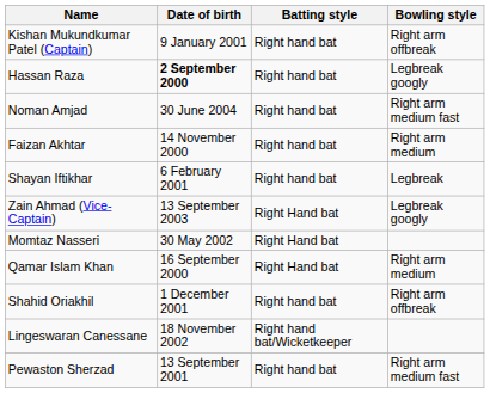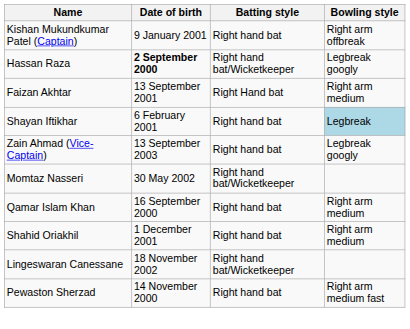 <table class="wikitable">
 <tr>
 <th>Name</th>
 <th>Date of birth</th>
 <th>Batting style</th>
 <th>Bowling style</th>
 </tr>
 <tr>
 <td>Kishan Mukundkumar Patel (<a href='#'>Captain</a>)</td>
 <td>9 January 2001</td>
 <td>Right hand bat</td>
 <td>Right arm offbreak</td>
 </tr>
 <tr>
 <td>Hassan Raza</td>
 <td><strong>2 September 2000</strong></td>
-<td>Right hand bat</td>
+<td>Right hand bat/Wicketkeeper</td>
 <td>Legbreak googly</td>
 </tr>
 <tr>
-<td>Noman Amjad</td>
-<td>30 June 2004</td>
-<td>Right hand bat</td>
-<td>Right arm medium fast</td>
-</tr>
-<tr>
 <td>Faizan Akhtar</td>
-<td>14 November 2000</td>
-<td>Right hand bat</td>
+<td>13 September 2001</td>
+<td>Right Hand bat</td>
 <td>Right arm medium</td>
 </tr>
 <tr>
 <td>Shayan Iftikhar</td>
 <td>6 February 2001</td>
 <td>Right hand bat</td>
-<td>Legbreak</td>
+<td style="background: lightblue;">Legbreak</td>
 </tr>
 <tr>
 <td>Zain Ahmad (<a href='#'>Vice-Captain</a>)</td>
 <td>13 September 2003</td>
-<td>Right Hand bat</td>
+<td>Right hand bat</td>
 <td>Legbreak googly</td>
 </tr>
 <tr>
 <td>Momtaz Nasseri</td>
 <td>30 May 2002</td>
-<td>Right Hand bat</td>
+<td>Right hand bat/Wicketkeeper</td>
 <td></td>
 </tr>
 <tr>
 <td>Qamar Islam Khan</td>
 <td>16 September 2000</td>
-<td>Right Hand bat</td>
+<td>Right hand bat</td>
 <td>Right arm medium</td>
 </tr>
 <tr>
 <td>Shahid Oriakhil</td>
 <td>1 December 2001</td>
 <td>Right hand bat</td>
-<td>Right arm offbreak</td>
+<td>Right arm medium</td>
 </tr>
 <tr>
 <td>Lingeswaran Canessane</td>
 <td>18 November 2002</td>
 <td>Right hand bat/Wicketkeeper</td>
 <td></td>
 </tr>
 <tr>
 <td>Pewaston Sherzad</td>
-<td>13 September 2001</td>
+<td>14 November 2000</td>
 <td>Right hand bat</td>
 <td>Right arm medium fast</td>
 </tr>
 </table>
